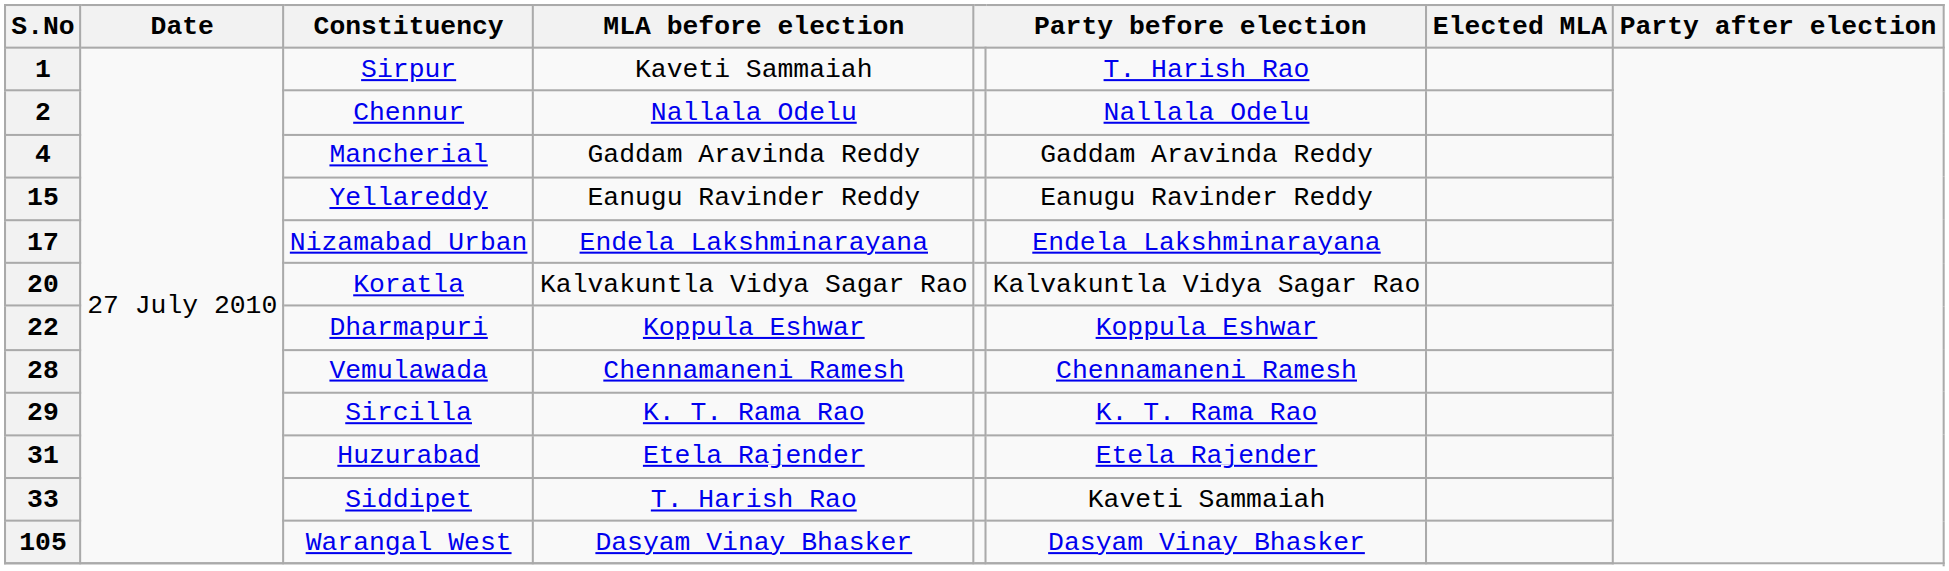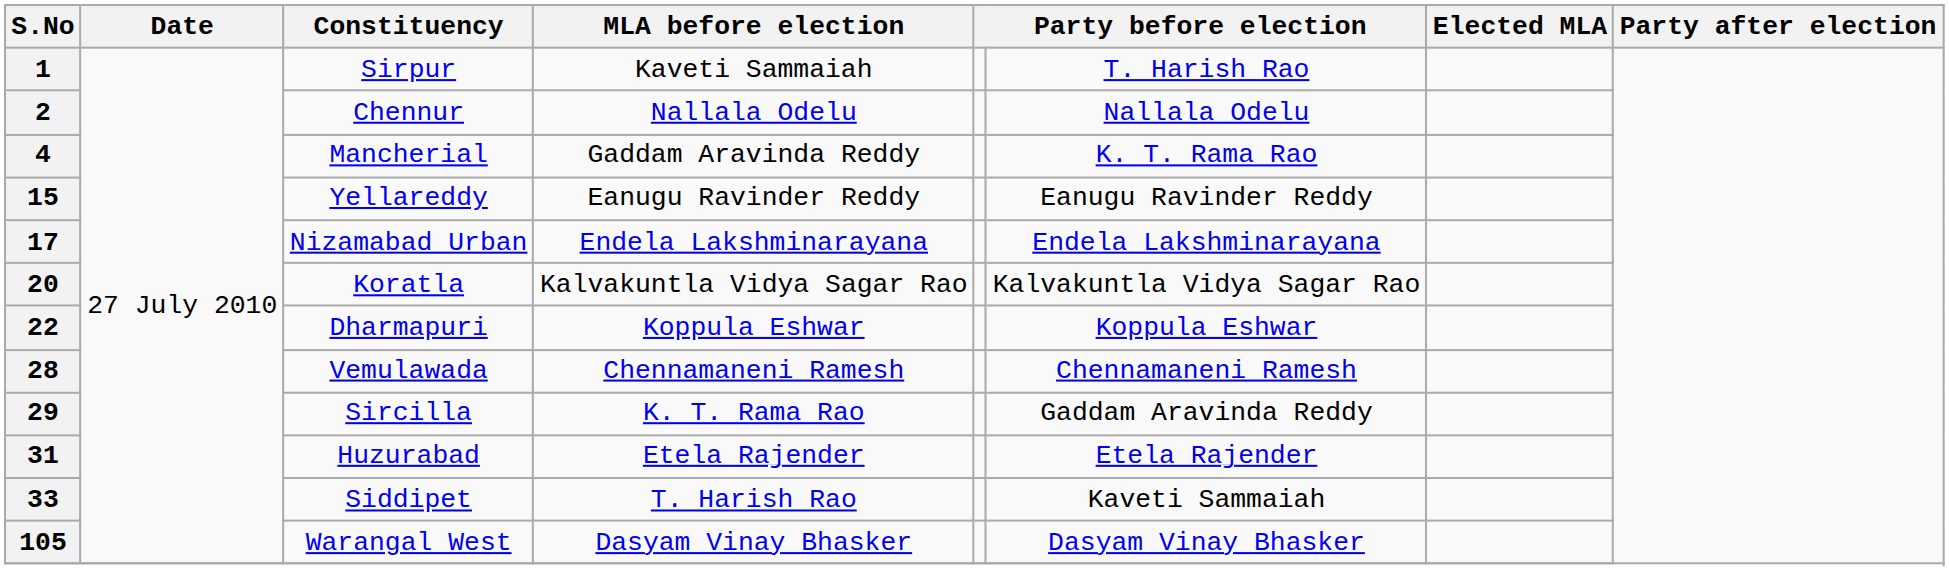 <table class="wikitable sortable" style="text-align:center;">
 <tr>
 <th>S.No</th>
 <th>Date</th>
 <th>Constituency</th>
 <th>MLA before election</th>
 <th colspan="2">Party before election</th>
 <th>Elected MLA</th>
 <th colspan="2">Party after election</th>
 </tr>
 <tr>
 <th>1</th>
 <td Rowspan=12>27 July 2010</td>
 <td><a href='#'>Sirpur</a></td>
 <td>Kaveti Sammaiah</td>
 <td></td>
 <td><a href='#'>T. Harish Rao</a></td>
 <td></td>
 </tr>
 <tr>
 <th>2</th>
 <td><a href='#'>Chennur</a></td>
 <td><a href='#'>Nallala Odelu</a></td>
 <td></td>
 <td><a href='#'>Nallala Odelu</a></td>
 <td></td>
 </tr>
 <tr>
 <th>4</th>
 <td><a href='#'>Mancherial</a></td>
 <td>Gaddam Aravinda Reddy</td>
 <td></td>
-<td>Gaddam Aravinda Reddy</td>
+<td><a href='#'>K. T. Rama Rao</a></td>
 <td></td>
 </tr>
 <tr>
 <th>15</th>
 <td><a href='#'>Yellareddy</a></td>
 <td>Eanugu Ravinder Reddy</td>
 <td></td>
 <td>Eanugu Ravinder Reddy</td>
 <td></td>
 </tr>
 <tr>
 <th>17</th>
 <td><a href='#'>Nizamabad Urban</a></td>
 <td><a href='#'>Endela Lakshminarayana</a></td>
 <td></td>
 <td><a href='#'>Endela Lakshminarayana</a></td>
 <td></td>
 </tr>
 <tr>
 <th>20</th>
 <td><a href='#'>Koratla</a></td>
 <td>Kalvakuntla Vidya Sagar Rao</td>
 <td></td>
 <td>Kalvakuntla Vidya Sagar Rao</td>
 <td></td>
 </tr>
 <tr>
 <th>22</th>
 <td><a href='#'>Dharmapuri</a></td>
 <td><a href='#'>Koppula Eshwar</a></td>
 <td></td>
 <td><a href='#'>Koppula Eshwar</a></td>
 <td></td>
 </tr>
 <tr>
 <th>28</th>
 <td><a href='#'>Vemulawada</a></td>
 <td><a href='#'>Chennamaneni Ramesh</a></td>
 <td></td>
 <td><a href='#'>Chennamaneni Ramesh</a></td>
 <td></td>
 </tr>
 <tr>
 <th>29</th>
 <td><a href='#'>Sircilla</a></td>
 <td><a href='#'>K. T. Rama Rao</a></td>
 <td></td>
-<td><a href='#'>K. T. Rama Rao</a></td>
+<td>Gaddam Aravinda Reddy</td>
 <td></td>
 </tr>
 <tr>
 <th>31</th>
 <td><a href='#'>Huzurabad</a></td>
 <td><a href='#'>Etela Rajender</a></td>
 <td></td>
 <td><a href='#'>Etela Rajender</a></td>
 <td></td>
 </tr>
 <tr>
 <th>33</th>
 <td><a href='#'>Siddipet</a></td>
 <td><a href='#'>T. Harish Rao</a></td>
 <td></td>
 <td>Kaveti Sammaiah</td>
 <td></td>
 </tr>
 <tr>
 <th>105</th>
 <td><a href='#'>Warangal West</a></td>
 <td><a href='#'>Dasyam Vinay Bhasker</a></td>
 <td></td>
 <td><a href='#'>Dasyam Vinay Bhasker</a></td>
 <td></td>
 </tr>
 <tr>
 </tr>
 </table>
